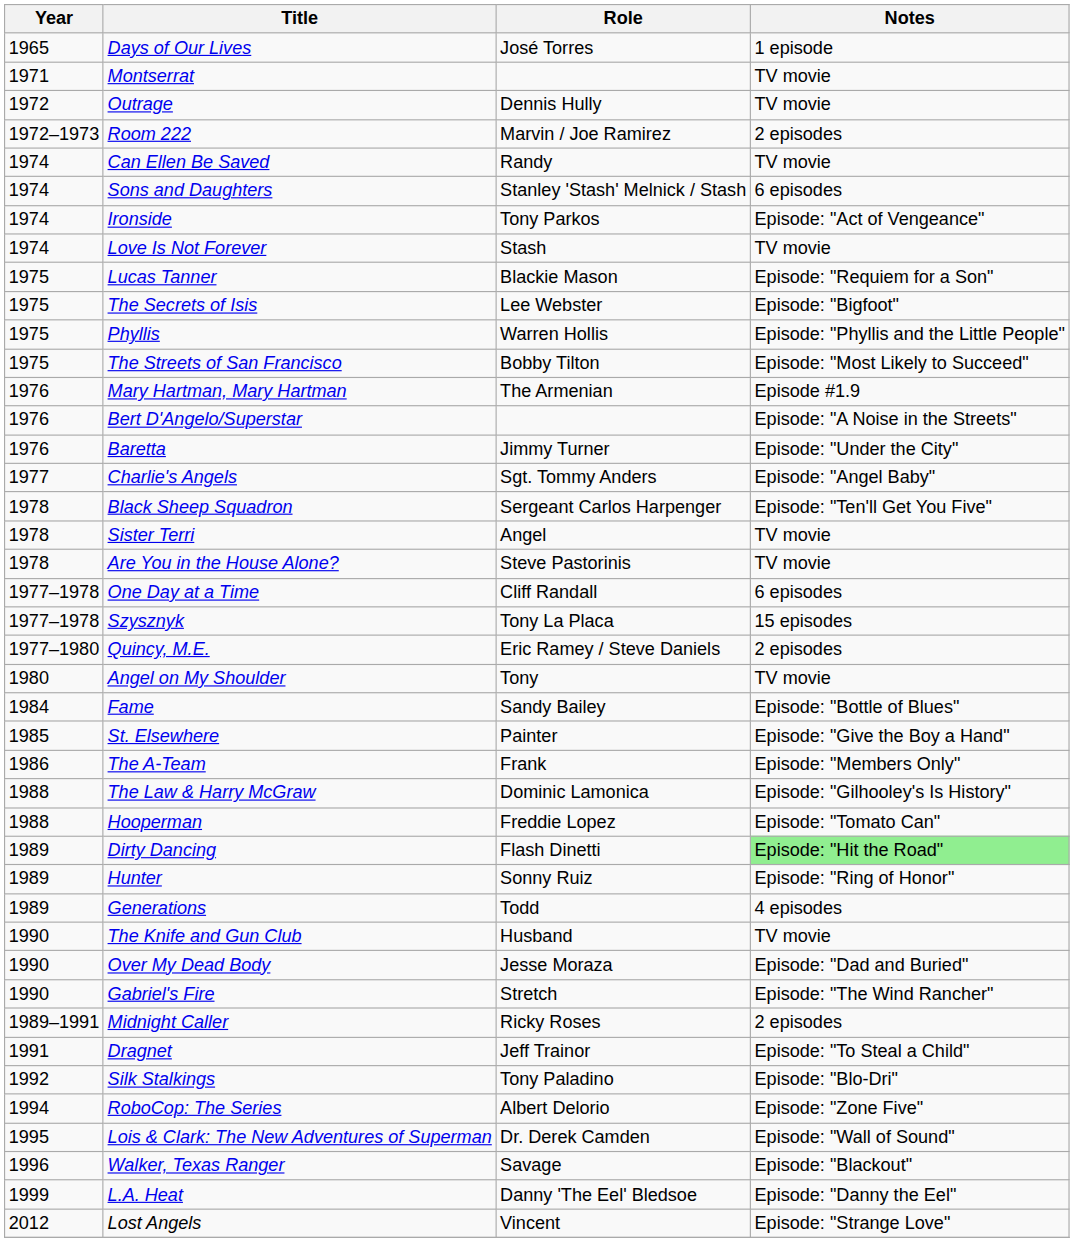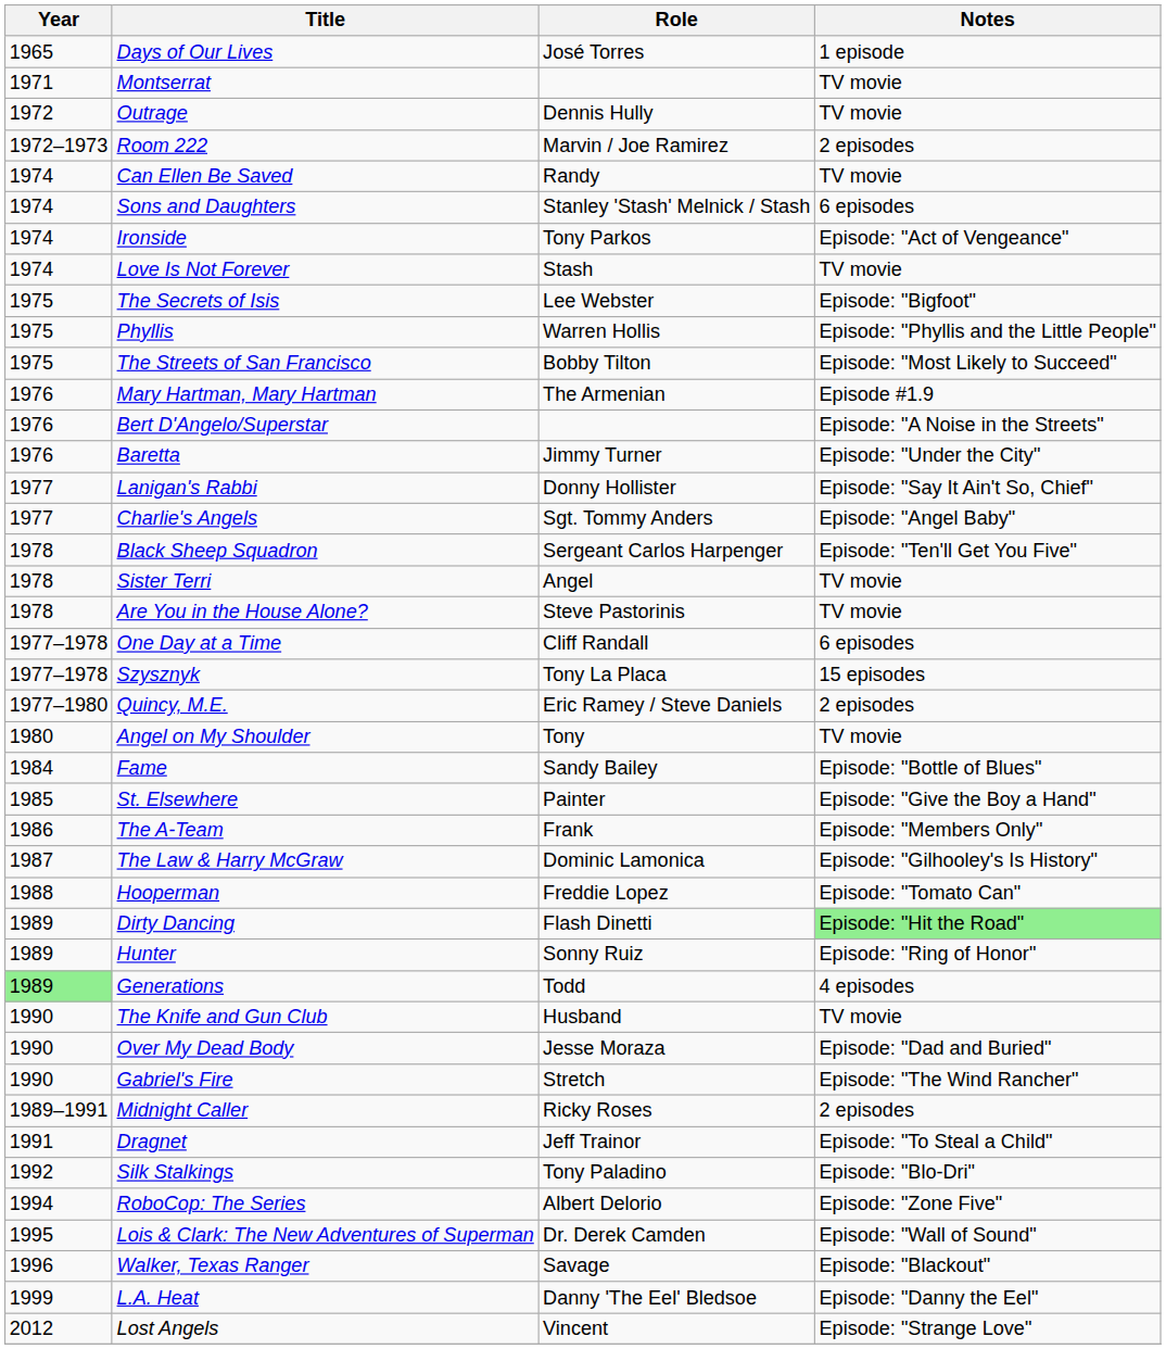 <table class="wikitable sortable plainrowheaders" style="white-space:nowrap">
 <tr>
 <th>Year</th>
 <th>Title</th>
 <th>Role</th>
 <th>Notes</th>
 </tr>
 <tr>
 <td>1965</td>
 <td><em><a href='#'>Days of Our Lives</a></em></td>
 <td>José Torres</td>
 <td>1 episode</td>
 </tr>
 <tr>
 <td>1971</td>
 <td><em><a href='#'>Montserrat</a></em></td>
 <td></td>
 <td>TV movie</td>
 </tr>
 <tr>
 <td>1972</td>
 <td><em><a href='#'>Outrage</a></em></td>
 <td>Dennis Hully</td>
 <td>TV movie</td>
 </tr>
 <tr>
 <td>1972–1973</td>
 <td><em><a href='#'>Room 222</a></em></td>
 <td>Marvin / Joe Ramirez</td>
 <td>2 episodes</td>
 </tr>
 <tr>
 <td>1974</td>
 <td><em><a href='#'>Can Ellen Be Saved</a></em></td>
 <td>Randy</td>
 <td>TV movie</td>
 </tr>
 <tr>
 <td>1974</td>
 <td><em><a href='#'>Sons and Daughters</a></em></td>
 <td>Stanley 'Stash' Melnick / Stash</td>
 <td>6 episodes</td>
 </tr>
 <tr>
 <td>1974</td>
 <td><em><a href='#'>Ironside</a></em></td>
 <td>Tony Parkos</td>
 <td>Episode: "Act of Vengeance"</td>
 </tr>
 <tr>
 <td>1974</td>
 <td><em><a href='#'>Love Is Not Forever</a></em></td>
 <td>Stash</td>
 <td>TV movie</td>
 </tr>
 <tr>
 <td>1975</td>
-<td><em><a href='#'>Lucas Tanner</a></em></td>
-<td>Blackie Mason</td>
-<td>Episode: "Requiem for a Son"</td>
-</tr>
-<tr>
-<td>1975</td>
 <td><em><a href='#'>The Secrets of Isis</a></em></td>
 <td>Lee Webster</td>
 <td>Episode: "Bigfoot"</td>
 </tr>
 <tr>
 <td>1975</td>
 <td><em><a href='#'>Phyllis</a></em></td>
 <td>Warren Hollis</td>
 <td>Episode: "Phyllis and the Little People"</td>
 </tr>
 <tr>
 <td>1975</td>
 <td><em><a href='#'>The Streets of San Francisco</a></em></td>
 <td>Bobby Tilton</td>
 <td>Episode: "Most Likely to Succeed"</td>
 </tr>
 <tr>
 <td>1976</td>
 <td><em><a href='#'>Mary Hartman, Mary Hartman</a></em></td>
 <td>The Armenian</td>
 <td>Episode #1.9</td>
 </tr>
 <tr>
 <td>1976</td>
 <td><em><a href='#'>Bert D'Angelo/Superstar</a></em></td>
 <td></td>
 <td>Episode: "A Noise in the Streets"</td>
 </tr>
 <tr>
 <td>1976</td>
 <td><em><a href='#'>Baretta</a></em></td>
 <td>Jimmy Turner</td>
 <td>Episode: "Under the City"</td>
+</tr>
+<tr>
+<td>1977</td>
+<td><em><a href='#'>Lanigan's Rabbi</a></em></td>
+<td>Donny Hollister</td>
+<td>Episode: "Say It Ain't So, Chief"</td>
 </tr>
 <tr>
 <td>1977</td>
 <td><em><a href='#'>Charlie's Angels</a></em></td>
 <td>Sgt. Tommy Anders</td>
 <td>Episode: "Angel Baby"</td>
 </tr>
 <tr>
 <td>1978</td>
 <td><em><a href='#'>Black Sheep Squadron</a></em></td>
 <td>Sergeant Carlos Harpenger</td>
 <td>Episode: "Ten'll Get You Five"</td>
 </tr>
 <tr>
 <td>1978</td>
 <td><em><a href='#'>Sister Terri</a></em></td>
 <td>Angel</td>
 <td>TV movie</td>
 </tr>
 <tr>
 <td>1978</td>
 <td><em><a href='#'>Are You in the House Alone?</a></em></td>
 <td>Steve Pastorinis</td>
 <td>TV movie</td>
 </tr>
 <tr>
 <td>1977–1978</td>
 <td><em><a href='#'>One Day at a Time</a></em></td>
 <td>Cliff Randall</td>
 <td>6 episodes</td>
 </tr>
 <tr>
 <td>1977–1978</td>
 <td><em><a href='#'>Szysznyk</a></em></td>
 <td>Tony La Placa</td>
 <td>15 episodes</td>
 </tr>
 <tr>
 <td>1977–1980</td>
 <td><em><a href='#'>Quincy, M.E.</a></em></td>
 <td>Eric Ramey / Steve Daniels</td>
 <td>2 episodes</td>
 </tr>
 <tr>
 <td>1980</td>
 <td><em><a href='#'>Angel on My Shoulder</a></em></td>
 <td>Tony</td>
 <td>TV movie</td>
 </tr>
 <tr>
 <td>1984</td>
 <td><em><a href='#'>Fame</a></em></td>
 <td>Sandy Bailey</td>
 <td>Episode: "Bottle of Blues"</td>
 </tr>
 <tr>
 <td>1985</td>
 <td><em><a href='#'>St. Elsewhere</a></em></td>
 <td>Painter</td>
 <td>Episode: "Give the Boy a Hand"</td>
 </tr>
 <tr>
 <td>1986</td>
 <td><em><a href='#'>The A-Team</a></em></td>
 <td>Frank</td>
 <td>Episode: "Members Only"</td>
 </tr>
 <tr>
-<td>1988</td>
+<td>1987</td>
 <td><em><a href='#'>The Law & Harry McGraw</a></em></td>
 <td>Dominic Lamonica</td>
 <td>Episode: "Gilhooley's Is History"</td>
 </tr>
 <tr>
 <td>1988</td>
 <td><em><a href='#'>Hooperman</a></em></td>
 <td>Freddie Lopez</td>
 <td>Episode: "Tomato Can"</td>
 </tr>
 <tr>
 <td>1989</td>
 <td><em><a href='#'>Dirty Dancing</a></em></td>
 <td>Flash Dinetti</td>
 <td style="background: lightgreen;">Episode: "Hit the Road"</td>
 </tr>
 <tr>
 <td>1989</td>
 <td><em><a href='#'>Hunter</a></em></td>
 <td>Sonny Ruiz</td>
 <td>Episode: "Ring of Honor"</td>
 </tr>
 <tr>
-<td>1989</td>
+<td style="background: lightgreen;">1989</td>
 <td><em><a href='#'>Generations</a></em></td>
 <td>Todd</td>
 <td>4 episodes</td>
 </tr>
 <tr>
 <td>1990</td>
 <td><em><a href='#'>The Knife and Gun Club</a></em></td>
 <td>Husband</td>
 <td>TV movie</td>
 </tr>
 <tr>
 <td>1990</td>
 <td><em><a href='#'>Over My Dead Body</a></em></td>
 <td>Jesse Moraza</td>
 <td>Episode: "Dad and Buried"</td>
 </tr>
 <tr>
 <td>1990</td>
 <td><em><a href='#'>Gabriel's Fire</a></em></td>
 <td>Stretch</td>
 <td>Episode: "The Wind Rancher"</td>
 </tr>
 <tr>
 <td>1989–1991</td>
 <td><em><a href='#'>Midnight Caller</a></em></td>
 <td>Ricky Roses</td>
 <td>2 episodes</td>
 </tr>
 <tr>
 <td>1991</td>
 <td><em><a href='#'>Dragnet</a></em></td>
 <td>Jeff Trainor</td>
 <td>Episode: "To Steal a Child"</td>
 </tr>
 <tr>
 <td>1992</td>
 <td><em><a href='#'>Silk Stalkings</a></em></td>
 <td>Tony Paladino</td>
 <td>Episode: "Blo-Dri"</td>
 </tr>
 <tr>
 <td>1994</td>
 <td><em><a href='#'>RoboCop: The Series</a></em></td>
 <td>Albert Delorio</td>
 <td>Episode: "Zone Five"</td>
 </tr>
 <tr>
 <td>1995</td>
 <td><em><a href='#'>Lois & Clark: The New Adventures of Superman</a></em></td>
 <td>Dr. Derek Camden</td>
 <td>Episode: "Wall of Sound"</td>
 </tr>
 <tr>
 <td>1996</td>
 <td><em><a href='#'>Walker, Texas Ranger</a></em></td>
 <td>Savage</td>
 <td>Episode: "Blackout"</td>
 </tr>
 <tr>
 <td>1999</td>
 <td><em><a href='#'>L.A. Heat</a></em></td>
 <td>Danny 'The Eel' Bledsoe</td>
 <td>Episode: "Danny the Eel"</td>
 </tr>
 <tr>
 <td>2012</td>
 <td><em>Lost Angels</em></td>
 <td>Vincent</td>
 <td>Episode: "Strange Love"</td>
 </tr>
 <tr>
 </tr>
 </table>
